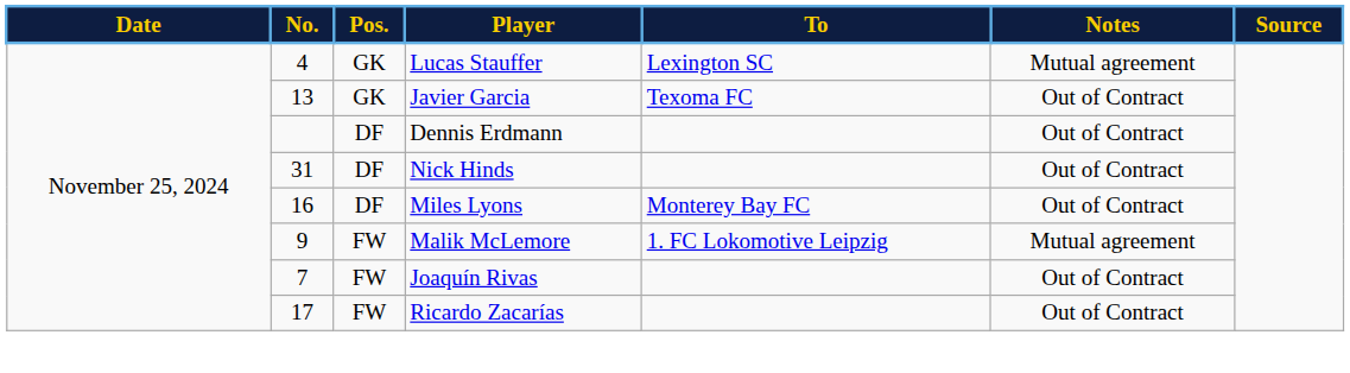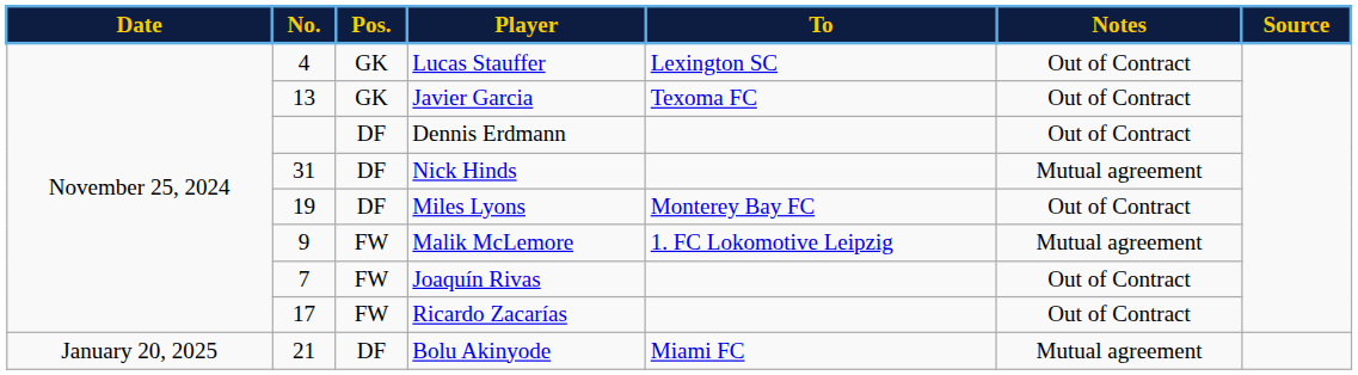 <table class="wikitable plainrowheaders sortable" sortable" style="text-align:center;width:75%;">
 <tr>
 <th style="background:#0D1D41; color:#F8CC00; border:2px solid #5FAFE4;" scope="col">Date</th>
 <th style="background:#0D1D41; color:#F8CC00; border:2px solid #5FAFE4;" scope="col">No.</th>
 <th style="background:#0D1D41; color:#F8CC00; border:2px solid #5FAFE4;" scope="col">Pos.</th>
 <th style="background:#0D1D41; color:#F8CC00; border:2px solid #5FAFE4;" scope="col">Player</th>
 <th style="background:#0D1D41; color:#F8CC00; border:2px solid #5FAFE4;" scope="col">To</th>
 <th style="background:#0D1D41; color:#F8CC00; border:2px solid #5FAFE4;" scope="col">Notes</th>
 <th style="background:#0D1D41; color:#F8CC00; border:2px solid #5FAFE4;" scope="col">Source</th>
 </tr>
 <tr>
 <td rowspan="8">November 25, 2024</td>
 <td>4</td>
 <td>GK</td>
 <td align=left> <a href='#'>Lucas Stauffer</a></td>
 <td align=left> <a href='#'>Lexington SC</a></td>
-<td>Mutual agreement</td>
+<td>Out of Contract</td>
 <td rowspan="8"></td>
 </tr>
 <tr>
 <td>13</td>
 <td>GK</td>
 <td align=left> <a href='#'>Javier Garcia</a></td>
 <td align=left> <a href='#'>Texoma FC</a></td>
 <td>Out of Contract</td>
 </tr>
 <tr>
 <td></td>
 <td>DF</td>
 <td align=left> Dennis Erdmann</td>
 <td align=left></td>
 <td>Out of Contract</td>
 </tr>
 <tr>
 <td>31</td>
 <td>DF</td>
 <td align=left> <a href='#'>Nick Hinds</a></td>
 <td align=left></td>
-<td>Out of Contract</td>
+<td>Mutual agreement</td>
 </tr>
 <tr>
-<td>16</td>
+<td>19</td>
 <td>DF</td>
 <td align=left> <a href='#'>Miles Lyons</a></td>
 <td align=left> <a href='#'>Monterey Bay FC</a></td>
 <td>Out of Contract</td>
 </tr>
 <tr>
 <td>9</td>
 <td>FW</td>
 <td align=left> <a href='#'>Malik McLemore</a></td>
 <td align=left> <a href='#'>1. FC Lokomotive Leipzig</a></td>
 <td>Mutual agreement</td>
 </tr>
 <tr>
 <td>7</td>
 <td>FW</td>
 <td align=left> <a href='#'>Joaquín Rivas</a></td>
 <td align=left></td>
 <td>Out of Contract</td>
 </tr>
 <tr>
 <td>17</td>
 <td>FW</td>
 <td align=left> <a href='#'>Ricardo Zacarías</a></td>
 <td align=left></td>
 <td>Out of Contract</td>
 </tr>
+<tr>
+<td>January 20, 2025</td>
+<td>21</td>
+<td>DF</td>
+<td align=left> <a href='#'>Bolu Akinyode</a></td>
+<td align=left> <a href='#'>Miami FC</a></td>
+<td>Mutual agreement</td>
+<td></td>
+</tr>
 </table>
